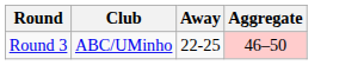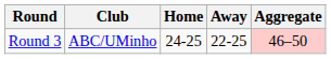 <table class="wikitable">
 <tr>
 <th>Round</th>
 <th>Club</th>
+<th>Home</th>
 <th>Away</th>
 <th>Aggregate</th>
 </tr>
 <tr>
 <td><a href='#'>Round 3</a></td>
 <td> <a href='#'>ABC/UMinho</a></td>
+<td style="text-align:center;">24-25</td>
 <td style="text-align:center;">22-25</td>
 <td style="text-align:center;" bgcolor="#ffcccc">46–50</td>
 </tr>
 </table>
